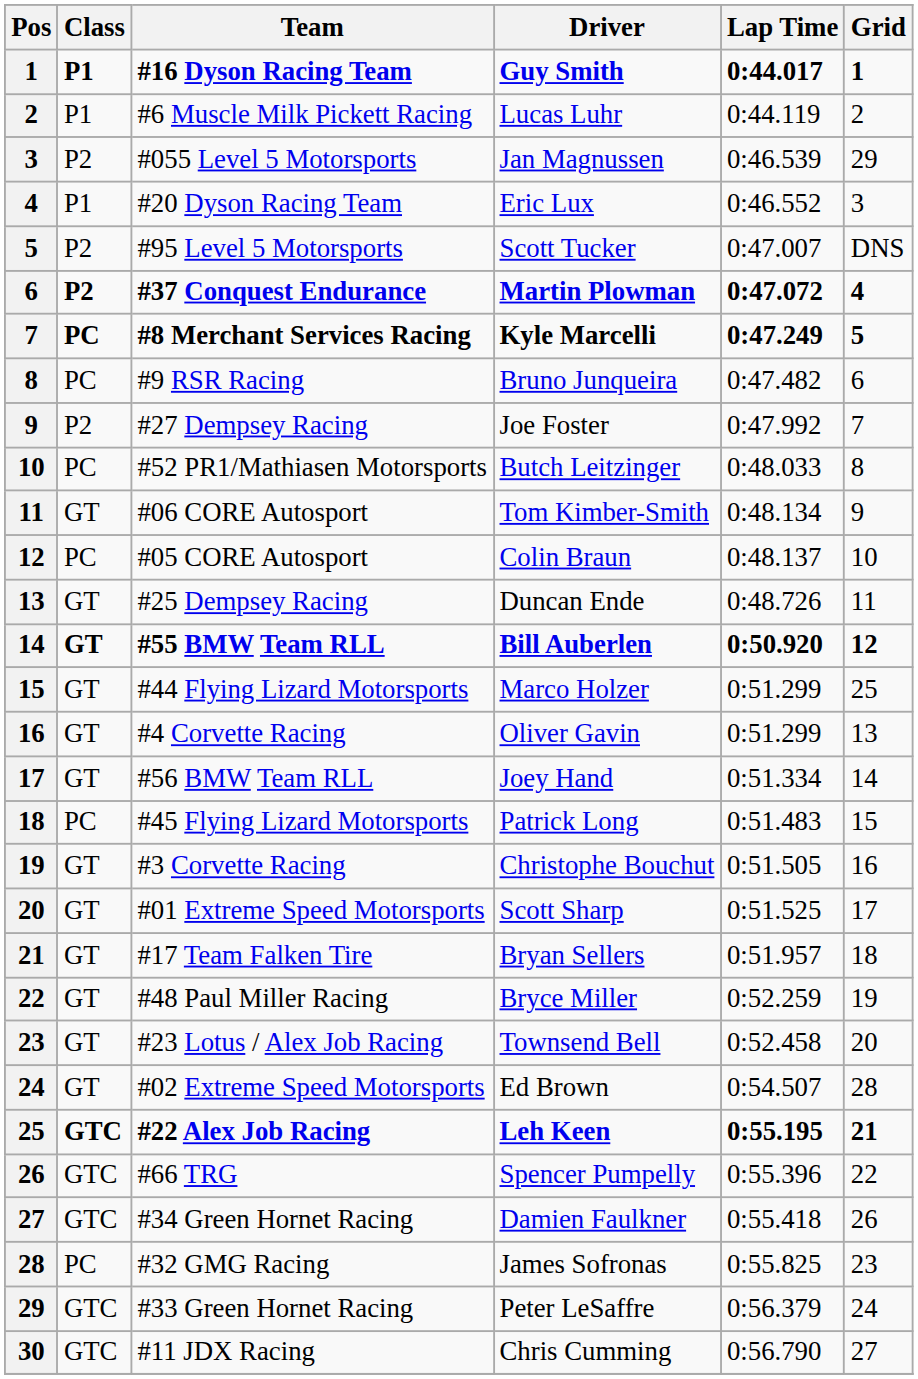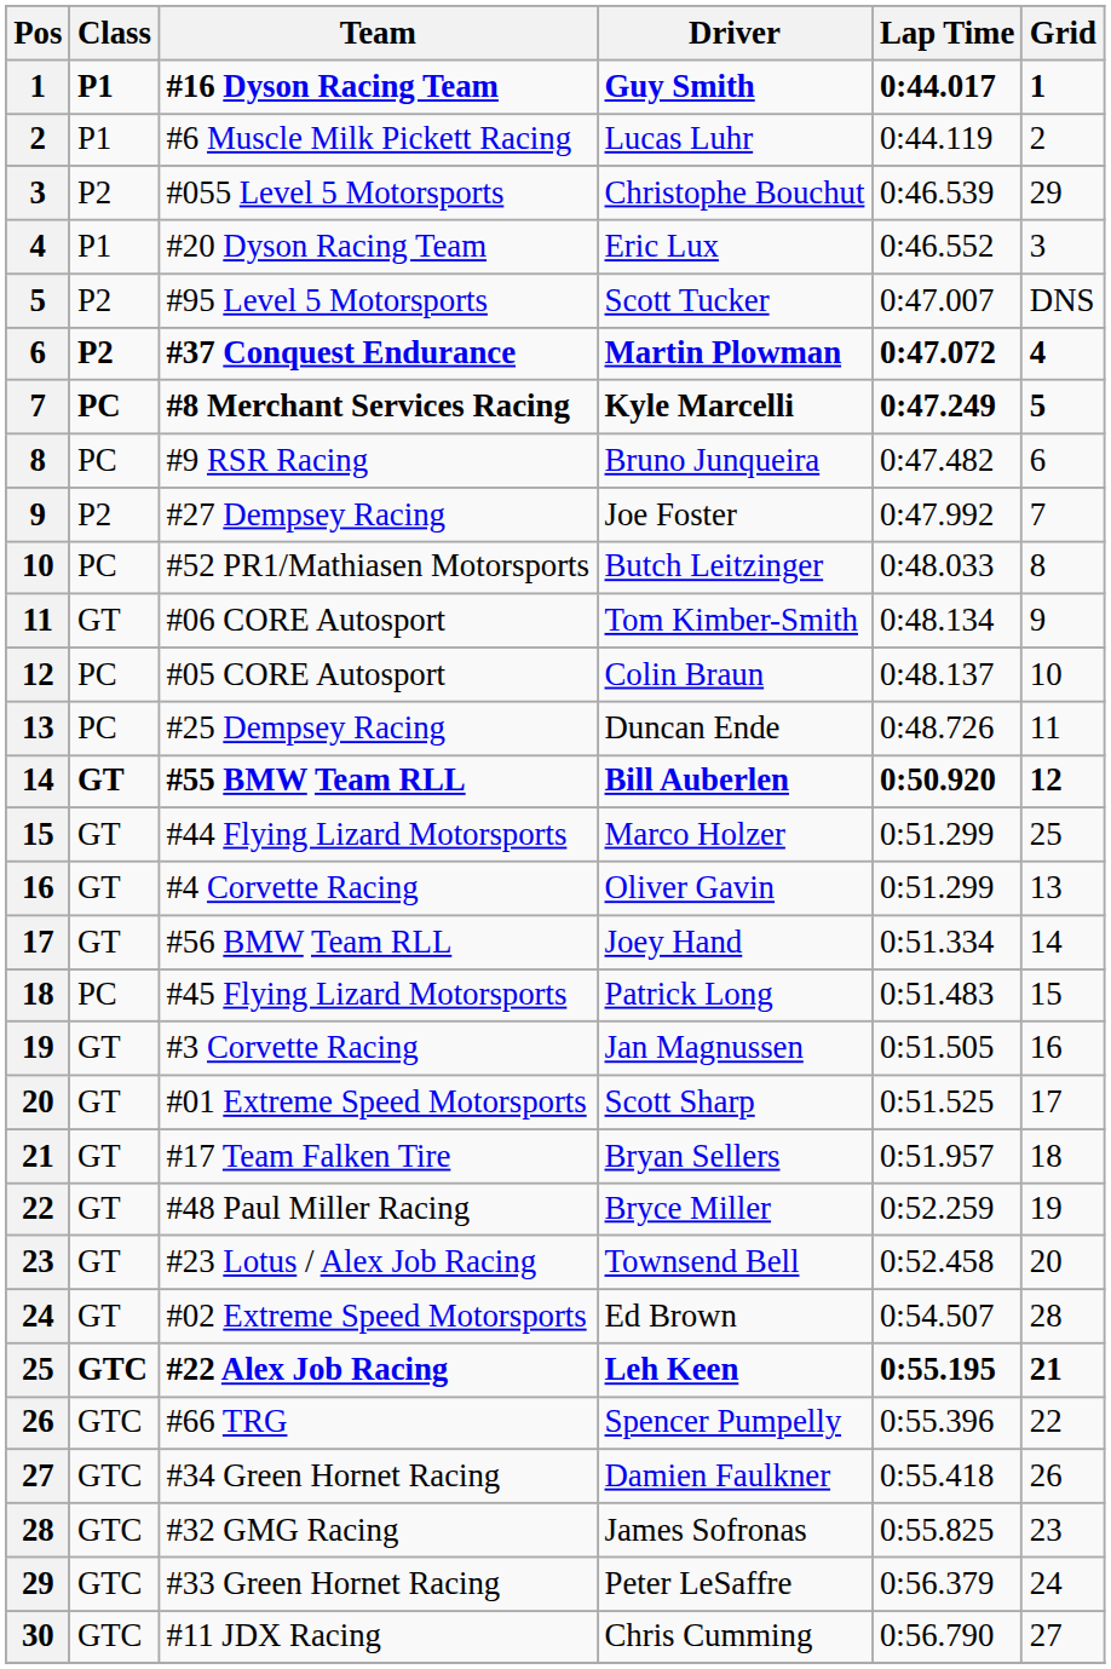 <table class="wikitable" style="font-size: 90%;">
 <tr>
 <th>Pos</th>
 <th>Class</th>
 <th>Team</th>
 <th>Driver</th>
 <th>Lap Time</th>
 <th>Grid</th>
 </tr>
 <tr style="font-weight:bold">
 <th>1</th>
 <td>P1</td>
 <td>#16 <a href='#'>Dyson Racing Team</a></td>
 <td><a href='#'>Guy Smith</a></td>
 <td>0:44.017</td>
 <td>1</td>
 </tr>
 <tr>
 <th>2</th>
 <td>P1</td>
 <td>#6 <a href='#'>Muscle Milk Pickett Racing</a></td>
 <td><a href='#'>Lucas Luhr</a></td>
 <td>0:44.119</td>
 <td>2</td>
 </tr>
 <tr>
 <th>3</th>
 <td>P2</td>
 <td>#055 <a href='#'>Level 5 Motorsports</a></td>
-<td><a href='#'>Jan Magnussen</a></td>
+<td><a href='#'>Christophe Bouchut</a></td>
 <td>0:46.539</td>
 <td>29</td>
 </tr>
 <tr>
 <th>4</th>
 <td>P1</td>
 <td>#20 <a href='#'>Dyson Racing Team</a></td>
 <td><a href='#'>Eric Lux</a></td>
 <td>0:46.552</td>
 <td>3</td>
 </tr>
 <tr>
 <th>5</th>
 <td>P2</td>
 <td>#95 <a href='#'>Level 5 Motorsports</a></td>
 <td><a href='#'>Scott Tucker</a></td>
 <td>0:47.007</td>
 <td>DNS</td>
 </tr>
 <tr style="font-weight:bold">
 <th>6</th>
 <td>P2</td>
 <td>#37 <a href='#'>Conquest Endurance</a></td>
 <td><a href='#'>Martin Plowman</a></td>
 <td>0:47.072</td>
 <td>4</td>
 </tr>
 <tr style="font-weight:bold">
 <th>7</th>
 <td>PC</td>
 <td>#8 Merchant Services Racing</td>
 <td>Kyle Marcelli</td>
 <td>0:47.249</td>
 <td>5</td>
 </tr>
 <tr>
 <th>8</th>
 <td>PC</td>
 <td>#9 <a href='#'>RSR Racing</a></td>
 <td><a href='#'>Bruno Junqueira</a></td>
 <td>0:47.482</td>
 <td>6</td>
 </tr>
 <tr>
 <th>9</th>
 <td>P2</td>
 <td>#27 <a href='#'>Dempsey Racing</a></td>
 <td>Joe Foster</td>
 <td>0:47.992</td>
 <td>7</td>
 </tr>
 <tr>
 <th>10</th>
 <td>PC</td>
 <td>#52 PR1/Mathiasen Motorsports</td>
 <td><a href='#'>Butch Leitzinger</a></td>
 <td>0:48.033</td>
 <td>8</td>
 </tr>
 <tr>
 <th>11</th>
 <td>GT</td>
 <td>#06 CORE Autosport</td>
 <td><a href='#'>Tom Kimber-Smith</a></td>
 <td>0:48.134</td>
 <td>9</td>
 </tr>
 <tr>
 <th>12</th>
 <td>PC</td>
 <td>#05 CORE Autosport</td>
 <td><a href='#'>Colin Braun</a></td>
 <td>0:48.137</td>
 <td>10</td>
 </tr>
 <tr>
 <th>13</th>
-<td>GT</td>
+<td>PC</td>
 <td>#25 <a href='#'>Dempsey Racing</a></td>
 <td>Duncan Ende</td>
 <td>0:48.726</td>
 <td>11</td>
 </tr>
 <tr style="font-weight:bold">
 <th>14</th>
 <td>GT</td>
 <td>#55 <a href='#'>BMW</a> <a href='#'>Team RLL</a></td>
 <td><a href='#'>Bill Auberlen</a></td>
 <td>0:50.920</td>
 <td>12</td>
 </tr>
 <tr>
 <th>15</th>
 <td>GT</td>
 <td>#44 <a href='#'>Flying Lizard Motorsports</a></td>
 <td><a href='#'>Marco Holzer</a></td>
 <td>0:51.299</td>
 <td>25</td>
 </tr>
 <tr>
 <th>16</th>
 <td>GT</td>
 <td>#4 <a href='#'>Corvette Racing</a></td>
 <td><a href='#'>Oliver Gavin</a></td>
 <td>0:51.299</td>
 <td>13</td>
 </tr>
 <tr>
 <th>17</th>
 <td>GT</td>
 <td>#56 <a href='#'>BMW</a> <a href='#'>Team RLL</a></td>
 <td><a href='#'>Joey Hand</a></td>
 <td>0:51.334</td>
 <td>14</td>
 </tr>
 <tr>
 <th>18</th>
 <td>PC</td>
 <td>#45 <a href='#'>Flying Lizard Motorsports</a></td>
 <td><a href='#'>Patrick Long</a></td>
 <td>0:51.483</td>
 <td>15</td>
 </tr>
 <tr>
 <th>19</th>
 <td>GT</td>
 <td>#3 <a href='#'>Corvette Racing</a></td>
-<td><a href='#'>Christophe Bouchut</a></td>
+<td><a href='#'>Jan Magnussen</a></td>
 <td>0:51.505</td>
 <td>16</td>
 </tr>
 <tr>
 <th>20</th>
 <td>GT</td>
 <td>#01 <a href='#'>Extreme Speed Motorsports</a></td>
 <td><a href='#'>Scott Sharp</a></td>
 <td>0:51.525</td>
 <td>17</td>
 </tr>
 <tr>
 <th>21</th>
 <td>GT</td>
 <td>#17 <a href='#'>Team Falken Tire</a></td>
 <td><a href='#'>Bryan Sellers</a></td>
 <td>0:51.957</td>
 <td>18</td>
 </tr>
 <tr>
 <th>22</th>
 <td>GT</td>
 <td>#48 Paul Miller Racing</td>
 <td><a href='#'>Bryce Miller</a></td>
 <td>0:52.259</td>
 <td>19</td>
 </tr>
 <tr>
 <th>23</th>
 <td>GT</td>
 <td>#23 <a href='#'>Lotus</a> / <a href='#'>Alex Job Racing</a></td>
 <td><a href='#'>Townsend Bell</a></td>
 <td>0:52.458</td>
 <td>20</td>
 </tr>
 <tr>
 <th>24</th>
 <td>GT</td>
 <td>#02 <a href='#'>Extreme Speed Motorsports</a></td>
 <td>Ed Brown</td>
 <td>0:54.507</td>
 <td>28</td>
 </tr>
 <tr style="font-weight:bold">
 <th>25</th>
 <td>GTC</td>
 <td>#22 <a href='#'>Alex Job Racing</a></td>
 <td><a href='#'>Leh Keen</a></td>
 <td>0:55.195</td>
 <td>21</td>
 </tr>
 <tr>
 <th>26</th>
 <td>GTC</td>
 <td>#66 <a href='#'>TRG</a></td>
 <td><a href='#'>Spencer Pumpelly</a></td>
 <td>0:55.396</td>
 <td>22</td>
 </tr>
 <tr>
 <th>27</th>
 <td>GTC</td>
 <td>#34 Green Hornet Racing</td>
 <td><a href='#'>Damien Faulkner</a></td>
 <td>0:55.418</td>
 <td>26</td>
 </tr>
 <tr>
 <th>28</th>
-<td>PC</td>
+<td>GTC</td>
 <td>#32 GMG Racing</td>
 <td>James Sofronas</td>
 <td>0:55.825</td>
 <td>23</td>
 </tr>
 <tr>
 <th>29</th>
 <td>GTC</td>
 <td>#33 Green Hornet Racing</td>
 <td>Peter LeSaffre</td>
 <td>0:56.379</td>
 <td>24</td>
 </tr>
 <tr>
 <th>30</th>
 <td>GTC</td>
 <td>#11 JDX Racing</td>
 <td>Chris Cumming</td>
 <td>0:56.790</td>
 <td>27</td>
 </tr>
 <tr>
 </tr>
 </table>
